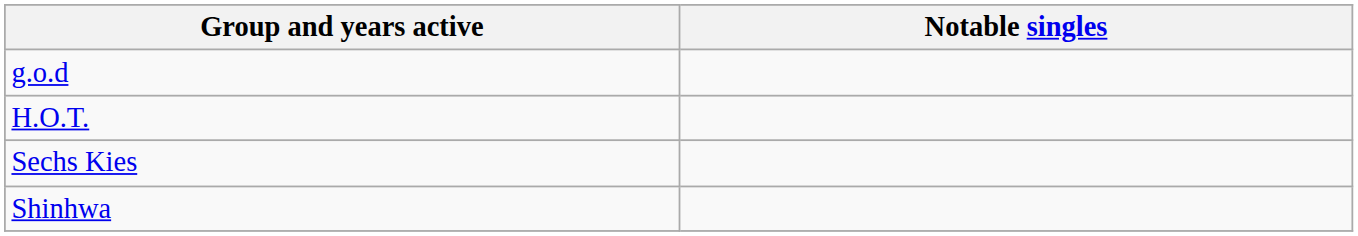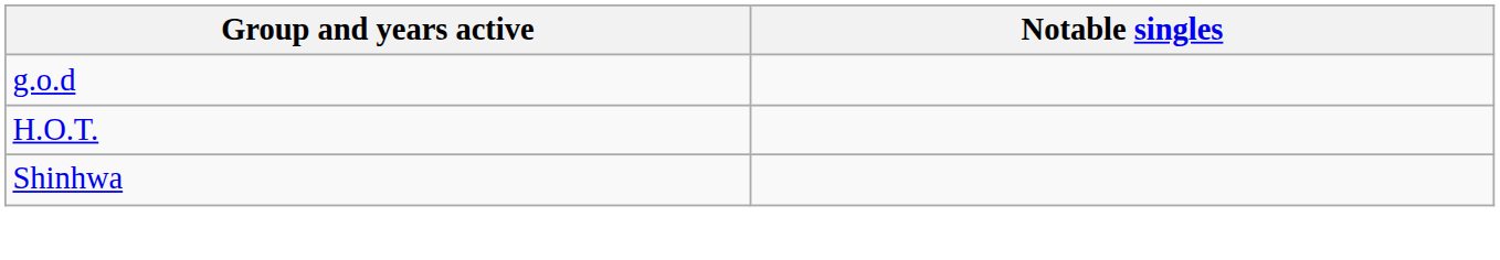 <table class="wikitable" style="width:60%">
 <tr>
 <th style="width:30%">Group and years active</th>
 <th style="width:30%">Notable <a href='#'>singles</a></th>
 </tr>
 <tr>
 <td><a href='#'>g.o.d</a> </td>
 <td></td>
 </tr>
 <tr>
 <td><a href='#'>H.O.T.</a> </td>
 <td></td>
 </tr>
 <tr>
-<td><a href='#'>Sechs Kies</a> </td>
-<td></td>
-</tr>
-<tr>
 <td><a href='#'>Shinhwa</a> </td>
 <td></td>
 </tr>
 </table>
